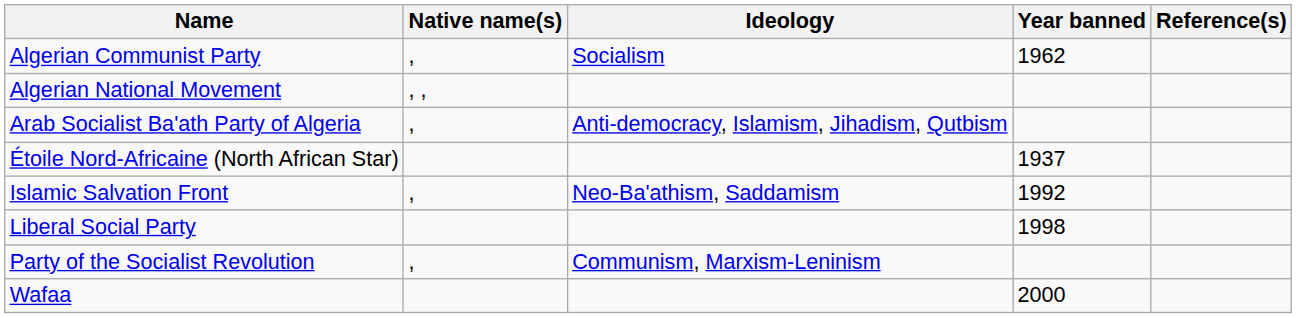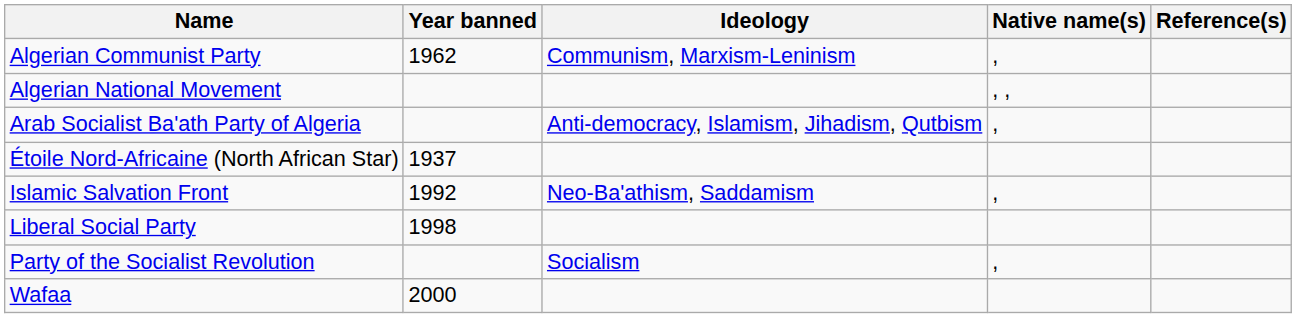 <table class="wikitable sortable">
 <tr>
 <th>Name</th>
+<th>Year banned</th>
+<th>Ideology</th>
 <th>Native name(s)</th>
-<th>Ideology</th>
-<th>Year banned</th>
 <th>Reference(s)</th>
 </tr>
 <tr>
 <td><a href='#'>Algerian Communist Party</a></td>
+<td>1962</td>
+<td><a href='#'>Communism</a>, <a href='#'>Marxism-Leninism</a></td>
 <td>, </td>
-<td><a href='#'>Socialism</a></td>
-<td>1962</td>
 <td></td>
 </tr>
 <tr>
 <td><a href='#'>Algerian National Movement</a></td>
+<td></td>
+<td></td>
 <td>, , </td>
+<td></td>
+</tr>
+<tr>
+<td><a href='#'>Arab Socialist Ba'ath Party of Algeria</a></td>
+<td></td>
+<td><a href='#'>Anti-democracy</a>, <a href='#'>Islamism</a>, <a href='#'>Jihadism</a>, <a href='#'>Qutbism</a></td>
+<td>, </td>
+<td></td>
+</tr>
+<tr>
+<td><a href='#'>Étoile Nord-Africaine</a> (North African Star)</td>
+<td>1937</td>
 <td></td>
 <td></td>
 <td></td>
 </tr>
 <tr>
-<td><a href='#'>Arab Socialist Ba'ath Party of Algeria</a></td>
+<td><a href='#'>Islamic Salvation Front</a></td>
+<td>1992</td>
+<td><a href='#'>Neo-Ba'athism</a>, <a href='#'>Saddamism</a></td>
 <td>, </td>
-<td><a href='#'>Anti-democracy</a>, <a href='#'>Islamism</a>, <a href='#'>Jihadism</a>, <a href='#'>Qutbism</a></td>
+<td></td>
+</tr>
+<tr>
+<td><a href='#'>Liberal Social Party</a></td>
+<td>1998</td>
+<td></td>
 <td></td>
 <td></td>
 </tr>
 <tr>
-<td><a href='#'>Étoile Nord-Africaine</a> (North African Star)</td>
+<td><a href='#'>Party of the Socialist Revolution</a></td>
 <td></td>
-<td></td>
-<td>1937</td>
-<td></td>
-</tr>
-<tr>
-<td><a href='#'>Islamic Salvation Front</a></td>
-<td>, </td>
-<td><a href='#'>Neo-Ba'athism</a>, <a href='#'>Saddamism</a></td>
-<td>1992</td>
-<td></td>
-</tr>
-<tr>
-<td><a href='#'>Liberal Social Party</a></td>
-<td></td>
-<td></td>
-<td>1998</td>
-<td></td>
-</tr>
-<tr>
-<td><a href='#'>Party of the Socialist Revolution</a></td>
+<td><a href='#'>Socialism</a></td>
 <td>,</td>
-<td><a href='#'>Communism</a>, <a href='#'>Marxism-Leninism</a></td>
-<td></td>
 <td></td>
 </tr>
 <tr>
 <td><a href='#'>Wafaa</a></td>
+<td>2000</td>
 <td></td>
 <td></td>
-<td>2000</td>
 <td></td>
 </tr>
 </table>
